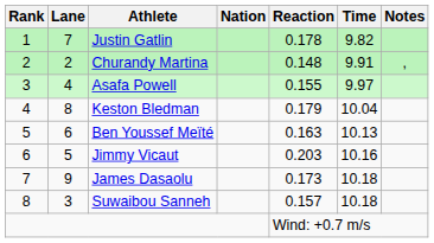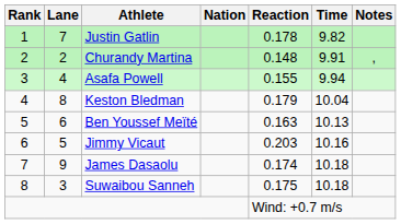 <table class="wikitable sortable" style="text-align:center">
 <tr>
 <th>Rank</th>
 <th>Lane</th>
 <th>Athlete</th>
 <th>Nation</th>
 <th>Reaction</th>
 <th>Time</th>
 <th>Notes</th>
 </tr>
 <tr style="background:#bbf3bb;">
 <td>1</td>
 <td>7</td>
 <td align=left><a href='#'>Justin Gatlin</a></td>
 <td align=left></td>
 <td>0.178</td>
 <td>9.82</td>
 <td></td>
 </tr>
 <tr style="background:#bbf3bb;">
 <td>2</td>
 <td>2</td>
 <td align=left><a href='#'>Churandy Martina</a></td>
 <td align=left></td>
 <td>0.148</td>
 <td>9.91</td>
 <td>, </td>
 </tr>
 <tr style="background:#ccf9cc;">
 <td>3</td>
 <td>4</td>
 <td align=left><a href='#'>Asafa Powell</a></td>
 <td align=left></td>
 <td>0.155</td>
-<td>9.97</td>
+<td>9.94</td>
 <td></td>
 </tr>
 <tr>
 <td>4</td>
 <td>8</td>
 <td align=left><a href='#'>Keston Bledman</a></td>
 <td align=left></td>
 <td>0.179</td>
 <td>10.04</td>
 <td></td>
 </tr>
 <tr>
 <td>5</td>
 <td>6</td>
 <td align=left><a href='#'>Ben Youssef Meïté</a></td>
 <td align=left></td>
 <td>0.163</td>
 <td>10.13</td>
 <td></td>
 </tr>
 <tr>
 <td>6</td>
 <td>5</td>
 <td align=left><a href='#'>Jimmy Vicaut</a></td>
 <td align=left></td>
 <td>0.203</td>
 <td>10.16</td>
 <td></td>
 </tr>
 <tr>
 <td>7</td>
 <td>9</td>
 <td align=left><a href='#'>James Dasaolu</a></td>
 <td align=left></td>
-<td>0.173</td>
+<td>0.174</td>
 <td>10.18</td>
 <td></td>
 </tr>
 <tr>
 <td>8</td>
 <td>3</td>
 <td align=left><a href='#'>Suwaibou Sanneh</a></td>
 <td align=left></td>
-<td>0.157</td>
+<td>0.175</td>
 <td>10.18</td>
 <td></td>
 </tr>
 <tr class="sortbottom">
 <td colspan=4></td>
 <td colspan="3" style="text-align:left;">Wind: +0.7 m/s</td>
 </tr>
 </table>
